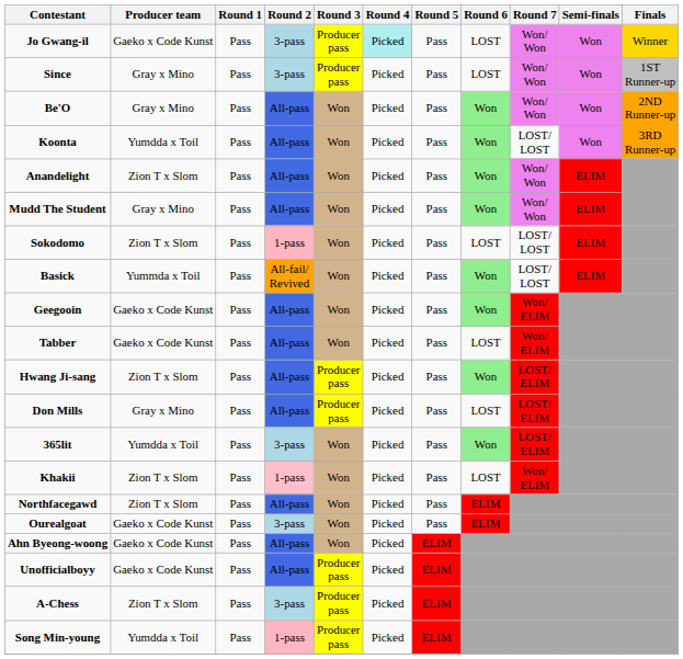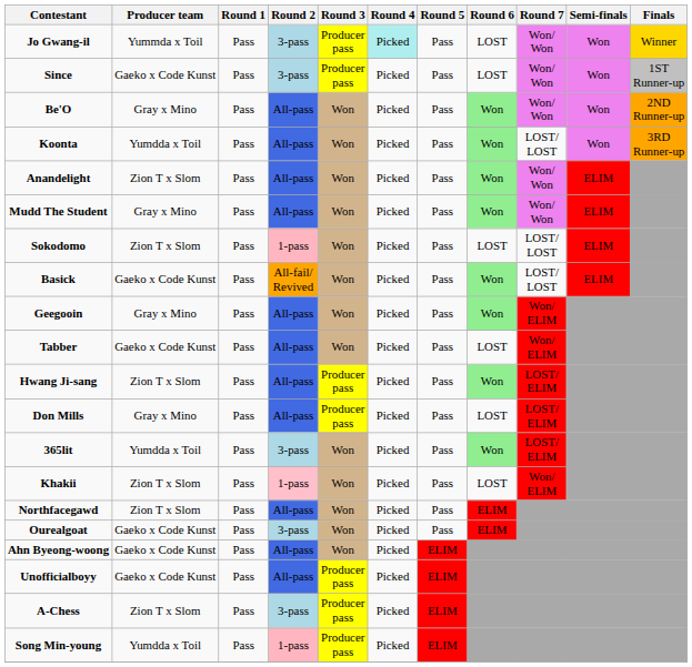 <table class="wikitable" border="2" style="text-align:center;font-size:96%">
 <tr>
 <th>Contestant</th>
 <th>Producer team</th>
 <th>Round 1</th>
 <th>Round 2</th>
 <th>Round 3</th>
 <th>Round 4</th>
 <th>Round 5</th>
 <th>Round 6</th>
 <th>Round 7</th>
 <th>Semi-finals</th>
 <th>Finals</th>
 </tr>
 <tr>
 <td><strong>Jo Gwang-il</strong></td>
-<td>Gaeko x Code Kunst</td>
+<td>Yummda x Toil</td>
 <td>Pass</td>
 <td style="background:lightblue">3-pass</td>
 <td style="background:yellow">Producer<br>pass</td>
 <td style="background: paleturquoise;">Picked</td>
 <td>Pass</td>
 <td>LOST</td>
 <td style="background:violet">Won/<br>Won</td>
 <td style="background:violet">Won</td>
 <td style="background:gold">Winner</td>
 </tr>
 <tr>
 <td><strong>Since</strong></td>
-<td>Gray x Mino</td>
+<td>Gaeko x Code Kunst</td>
 <td>Pass</td>
 <td style="background:lightblue">3-pass</td>
 <td style="background:yellow">Producer<br>pass</td>
 <td>Picked</td>
 <td>Pass</td>
 <td>LOST</td>
 <td style="background:violet">Won/<br>Won</td>
 <td style="background:violet">Won</td>
 <td style="background:silver">1ST <br> Runner-up</td>
 </tr>
 <tr>
 <td><strong>Be'O</strong></td>
 <td>Gray x Mino</td>
 <td>Pass</td>
 <td style="background:royalblue">All-pass</td>
 <td style="background:tan">Won</td>
 <td>Picked</td>
 <td>Pass</td>
 <td style="background:lightgreen">Won</td>
 <td style="background:violet">Won/<br>Won</td>
 <td style="background:violet">Won</td>
 <td style="background:orange">2ND <br> Runner-up</td>
 </tr>
 <tr>
 <td><strong>Koonta</strong></td>
 <td>Yumdda x Toil</td>
 <td>Pass</td>
 <td style="background:royalblue">All-pass</td>
 <td style="background:tan">Won</td>
 <td>Picked</td>
 <td>Pass</td>
 <td style="background:lightgreen">Won</td>
 <td>LOST/<br>LOST</td>
 <td style="background:violet">Won</td>
 <td style="background:orange">3RD <br> Runner-up</td>
 </tr>
 <tr>
 <td><strong>Anandelight</strong></td>
 <td>Zion T x Slom</td>
 <td>Pass</td>
 <td style="background:royalblue">All-pass</td>
 <td style="background:tan">Won</td>
 <td>Picked</td>
 <td>Pass</td>
 <td style="background:lightgreen">Won</td>
 <td style="background:violet">Won/<br>Won</td>
 <td style="background:RED">ELIM</td>
 <td bgcolor="darkgray" colspan="1"></td>
 </tr>
 <tr>
 <td><strong>Mudd The Student</strong></td>
 <td>Gray x Mino</td>
 <td>Pass</td>
 <td style="background:royalblue">All-pass</td>
 <td style="background:tan">Won</td>
 <td>Picked</td>
 <td>Pass</td>
 <td style="background:lightgreen">Won</td>
 <td style="background:violet">Won/<br>Won</td>
 <td style="background:RED">ELIM</td>
 <td bgcolor="darkgray" colspan="1"></td>
 </tr>
 <tr>
 <td><strong>Sokodomo</strong></td>
 <td>Zion T x Slom</td>
 <td>Pass</td>
 <td style="background:lightpink">1-pass</td>
 <td style="background:tan">Won</td>
 <td>Picked</td>
 <td>Pass</td>
 <td>LOST</td>
 <td>LOST/<br>LOST</td>
 <td style="background:RED">ELIM</td>
 <td bgcolor="darkgray" colspan="1"></td>
 </tr>
 <tr>
 <td><strong>Basick</strong></td>
-<td>Yummda x Toil</td>
+<td>Gaeko x Code Kunst</td>
 <td>Pass</td>
 <td style="background:orange">All-fail/<br>Revived</td>
 <td style="background:tan">Won</td>
 <td>Picked</td>
 <td>Pass</td>
 <td style="background:lightgreen">Won</td>
 <td>LOST/<br>LOST</td>
 <td style="background:RED">ELIM</td>
 <td bgcolor="darkgray" colspan="1"></td>
 </tr>
 <tr>
 <td><strong>Geegooin</strong></td>
-<td>Gaeko x Code Kunst</td>
+<td>Gray x Mino</td>
 <td>Pass</td>
 <td style="background:royalblue">All-pass</td>
 <td style="background:tan">Won</td>
 <td>Picked</td>
 <td>Pass</td>
 <td style="background:lightgreen">Won</td>
 <td style="background:red">Won/<br>ELIM</td>
 <td bgcolor="darkgray" colspan="2"></td>
 </tr>
 <tr>
 <td><strong>Tabber</strong></td>
 <td>Gaeko x Code Kunst</td>
 <td>Pass</td>
 <td style="background:royalblue">All-pass</td>
 <td style="background:tan">Won</td>
 <td>Picked</td>
 <td>Pass</td>
 <td>LOST</td>
 <td style="background:red">Won/<br>ELIM</td>
 <td bgcolor="darkgray" colspan="2"></td>
 </tr>
 <tr>
 <td><strong>Hwang Ji-sang</strong></td>
 <td>Zion T x Slom</td>
 <td>Pass</td>
 <td style="background:royalblue">All-pass</td>
 <td style="background:yellow">Producer<br>pass</td>
 <td>Picked</td>
 <td>Pass</td>
 <td style="background:lightgreen">Won</td>
 <td style="background:red">LOST/<br>ELIM</td>
 <td bgcolor="darkgray" colspan="2"></td>
 </tr>
 <tr>
 <td><strong>Don Mills</strong></td>
 <td>Gray x Mino</td>
 <td>Pass</td>
 <td style="background:royalblue">All-pass</td>
 <td style="background:yellow">Producer<br>pass</td>
 <td>Picked</td>
 <td>Pass</td>
 <td>LOST</td>
 <td style="background:red">LOST/<br>ELIM</td>
 <td bgcolor="darkgray" colspan="2"></td>
 </tr>
 <tr>
 <td><strong>365lit</strong></td>
 <td>Yumdda x Toil</td>
 <td>Pass</td>
 <td style="background:lightblue">3-pass</td>
 <td style="background:tan">Won</td>
 <td>Picked</td>
 <td>Pass</td>
 <td style="background:lightgreen">Won</td>
 <td style="background:red">LOST/<br>ELIM</td>
 <td bgcolor="darkgray" colspan="2"></td>
 </tr>
 <tr>
 <td><strong>Khakii</strong></td>
 <td>Zion T x Slom</td>
 <td>Pass</td>
 <td style="background:pink">1-pass</td>
 <td style="background:tan">Won</td>
 <td>Picked</td>
 <td>Pass</td>
 <td>LOST</td>
 <td style="background:red">Won/<br>ELIM</td>
 <td bgcolor="darkgray" colspan="2"></td>
 </tr>
 <tr>
 <td><strong>Northfacegawd</strong></td>
 <td>Zion T x Slom</td>
 <td>Pass</td>
 <td style="background:royalblue">All-pass</td>
 <td style="background:tan">Won</td>
 <td>Picked</td>
 <td>Pass</td>
 <td style="background:red">ELIM</td>
 <td bgcolor="darkgray" colspan="3"></td>
 </tr>
 <tr>
 <td><strong>Ourealgoat</strong></td>
 <td>Gaeko x Code Kunst</td>
 <td>Pass</td>
 <td style="background:lightblue">3-pass</td>
 <td style="background:tan">Won</td>
 <td>Picked</td>
 <td>Pass</td>
 <td style="background:red">ELIM</td>
 <td bgcolor="darkgray" colspan="3"></td>
 </tr>
 <tr>
 <td><strong>Ahn Byeong-woong</strong></td>
 <td>Gaeko x Code Kunst</td>
 <td>Pass</td>
 <td style="background:royalblue">All-pass</td>
 <td style="background:tan">Won</td>
 <td>Picked</td>
 <td style="background:red">ELIM</td>
 <td bgcolor="darkgray" colspan="4"></td>
 </tr>
 <tr>
 <td><strong>Unofficialboyy</strong></td>
 <td>Gaeko x Code Kunst</td>
 <td>Pass</td>
 <td style="background:royalblue">All-pass</td>
 <td style="background:yellow">Producer<br>pass</td>
 <td>Picked</td>
 <td style="background:red">ELIM</td>
 <td bgcolor="darkgray" colspan="4"></td>
 </tr>
 <tr>
 <td><strong>A-Chess</strong></td>
 <td>Zion T x Slom</td>
 <td>Pass</td>
 <td style="background:lightblue">3-pass</td>
 <td style="background:yellow">Producer<br>pass</td>
 <td>Picked</td>
 <td style="background:red">ELIM</td>
 <td bgcolor="darkgray" colspan="4"></td>
 </tr>
 <tr>
 <td><strong>Song Min-young</strong></td>
 <td>Yumdda x Toil</td>
 <td>Pass</td>
 <td style="background:lightpink">1-pass</td>
 <td style="background:yellow">Producer<br>pass</td>
 <td>Picked</td>
 <td style="background:red">ELIM</td>
 <td bgcolor="darkgray" colspan="4"></td>
 </tr>
 <tr>
 </tr>
 </table>
